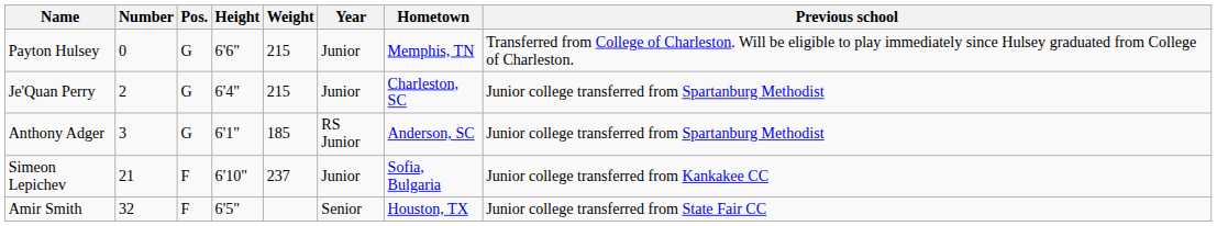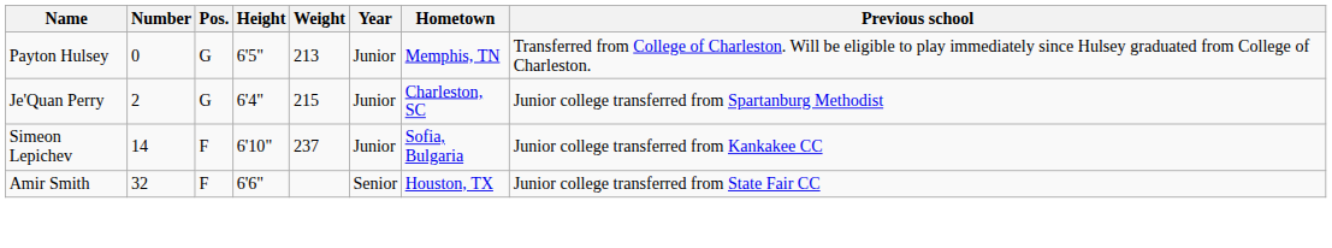 <table class="wikitable sortable" border="1">
 <tr>
 <th>Name</th>
 <th>Number</th>
 <th>Pos.</th>
 <th>Height</th>
 <th>Weight</th>
 <th>Year</th>
 <th>Hometown</th>
 <th class="unsortable">Previous school</th>
 </tr>
 <tr>
 <td>Payton Hulsey</td>
 <td>0</td>
 <td>G</td>
-<td>6'6"</td>
-<td>215</td>
+<td>6'5"</td>
+<td>213</td>
 <td>Junior</td>
 <td><a href='#'>Memphis, TN</a></td>
 <td>Transferred from <a href='#'>College of Charleston</a>. Will be eligible to play immediately since Hulsey graduated from College of Charleston.</td>
 </tr>
 <tr>
 <td>Je'Quan Perry</td>
 <td>2</td>
 <td>G</td>
 <td>6'4"</td>
 <td>215</td>
 <td>Junior</td>
 <td><a href='#'>Charleston, SC</a></td>
 <td>Junior college transferred from <a href='#'>Spartanburg Methodist</a></td>
 </tr>
 <tr>
-<td>Anthony Adger</td>
-<td>3</td>
-<td>G</td>
-<td>6'1"</td>
-<td>185</td>
-<td>RS Junior</td>
-<td><a href='#'>Anderson, SC</a></td>
-<td>Junior college transferred from <a href='#'>Spartanburg Methodist</a></td>
-</tr>
-<tr>
 <td>Simeon Lepichev</td>
-<td>21</td>
+<td>14</td>
 <td>F</td>
 <td>6'10"</td>
 <td>237</td>
 <td>Junior</td>
 <td><a href='#'>Sofia, Bulgaria</a></td>
 <td>Junior college transferred from <a href='#'>Kankakee CC</a></td>
 </tr>
 <tr>
 <td>Amir Smith</td>
 <td>32</td>
 <td>F</td>
-<td>6'5"</td>
+<td>6'6"</td>
 <td></td>
 <td>Senior</td>
 <td><a href='#'>Houston, TX</a></td>
 <td>Junior college transferred from <a href='#'>State Fair CC</a></td>
 </tr>
 </table>
